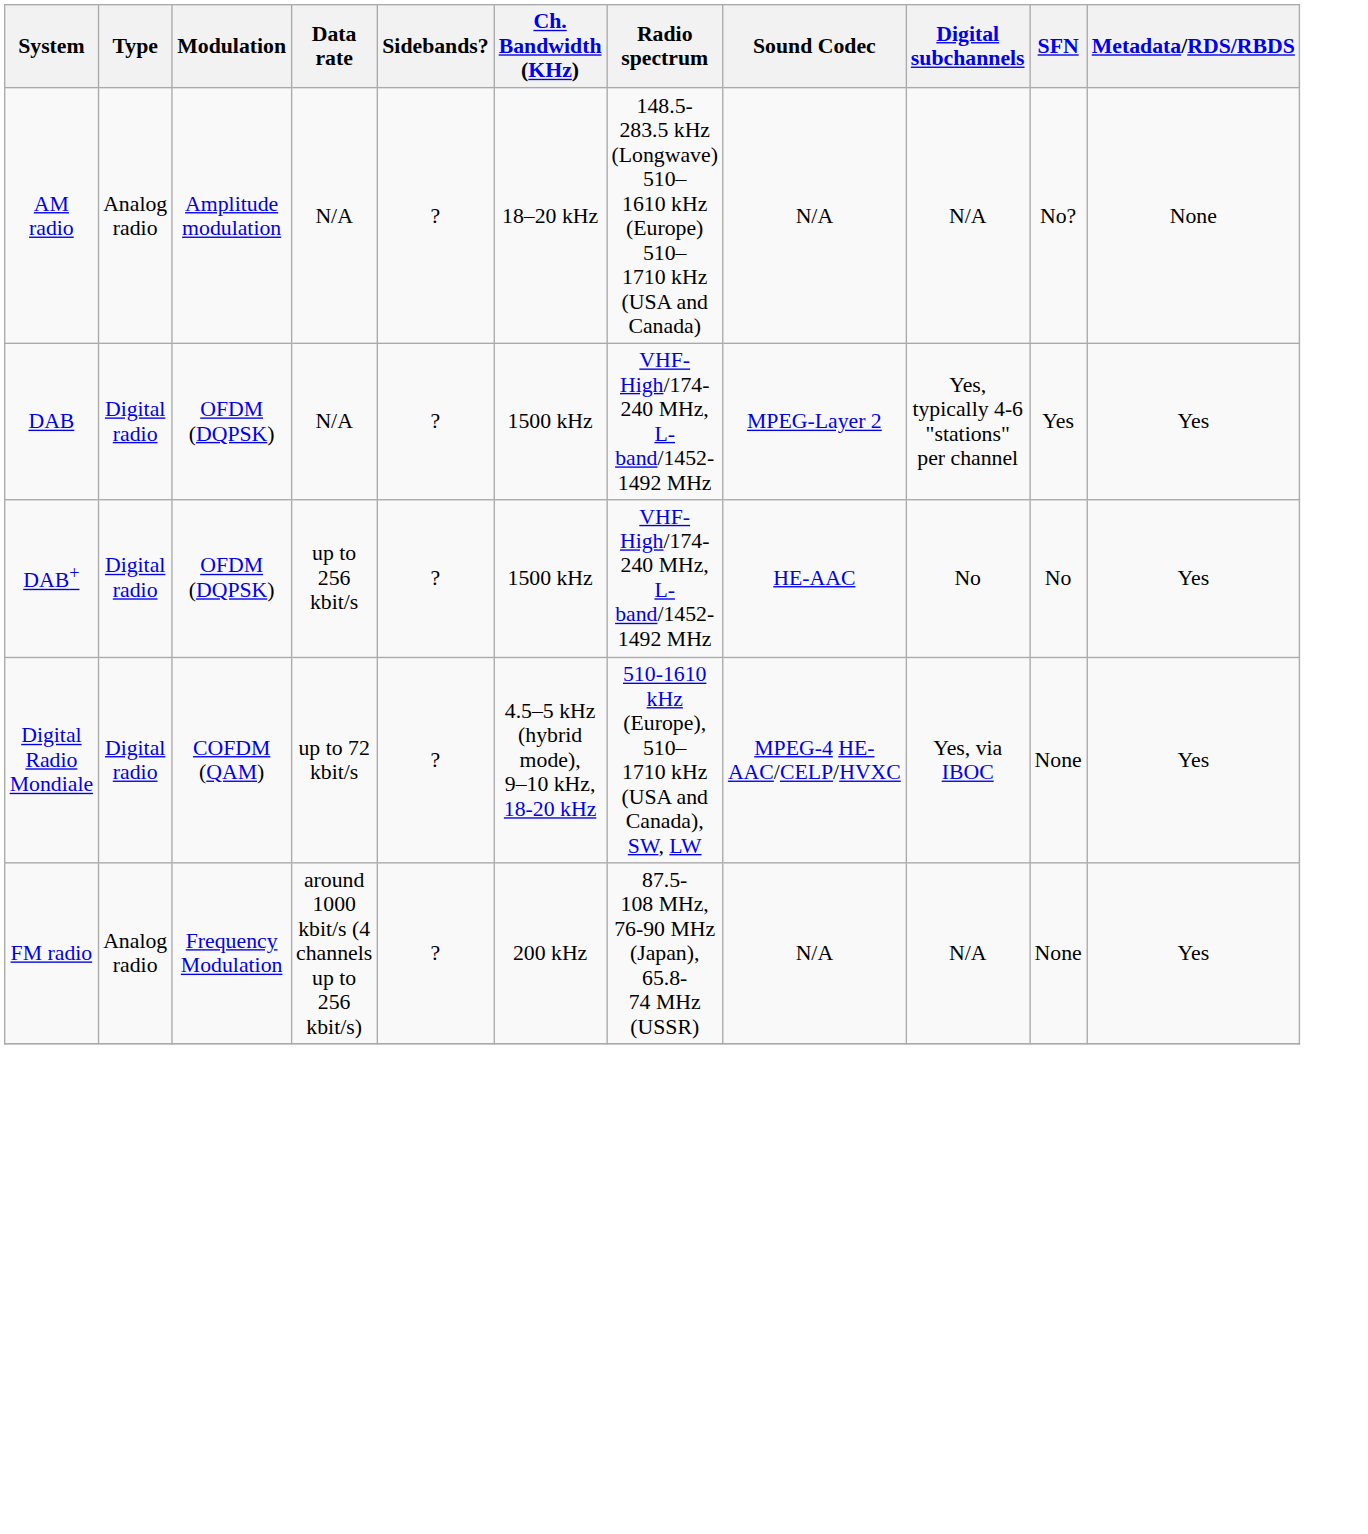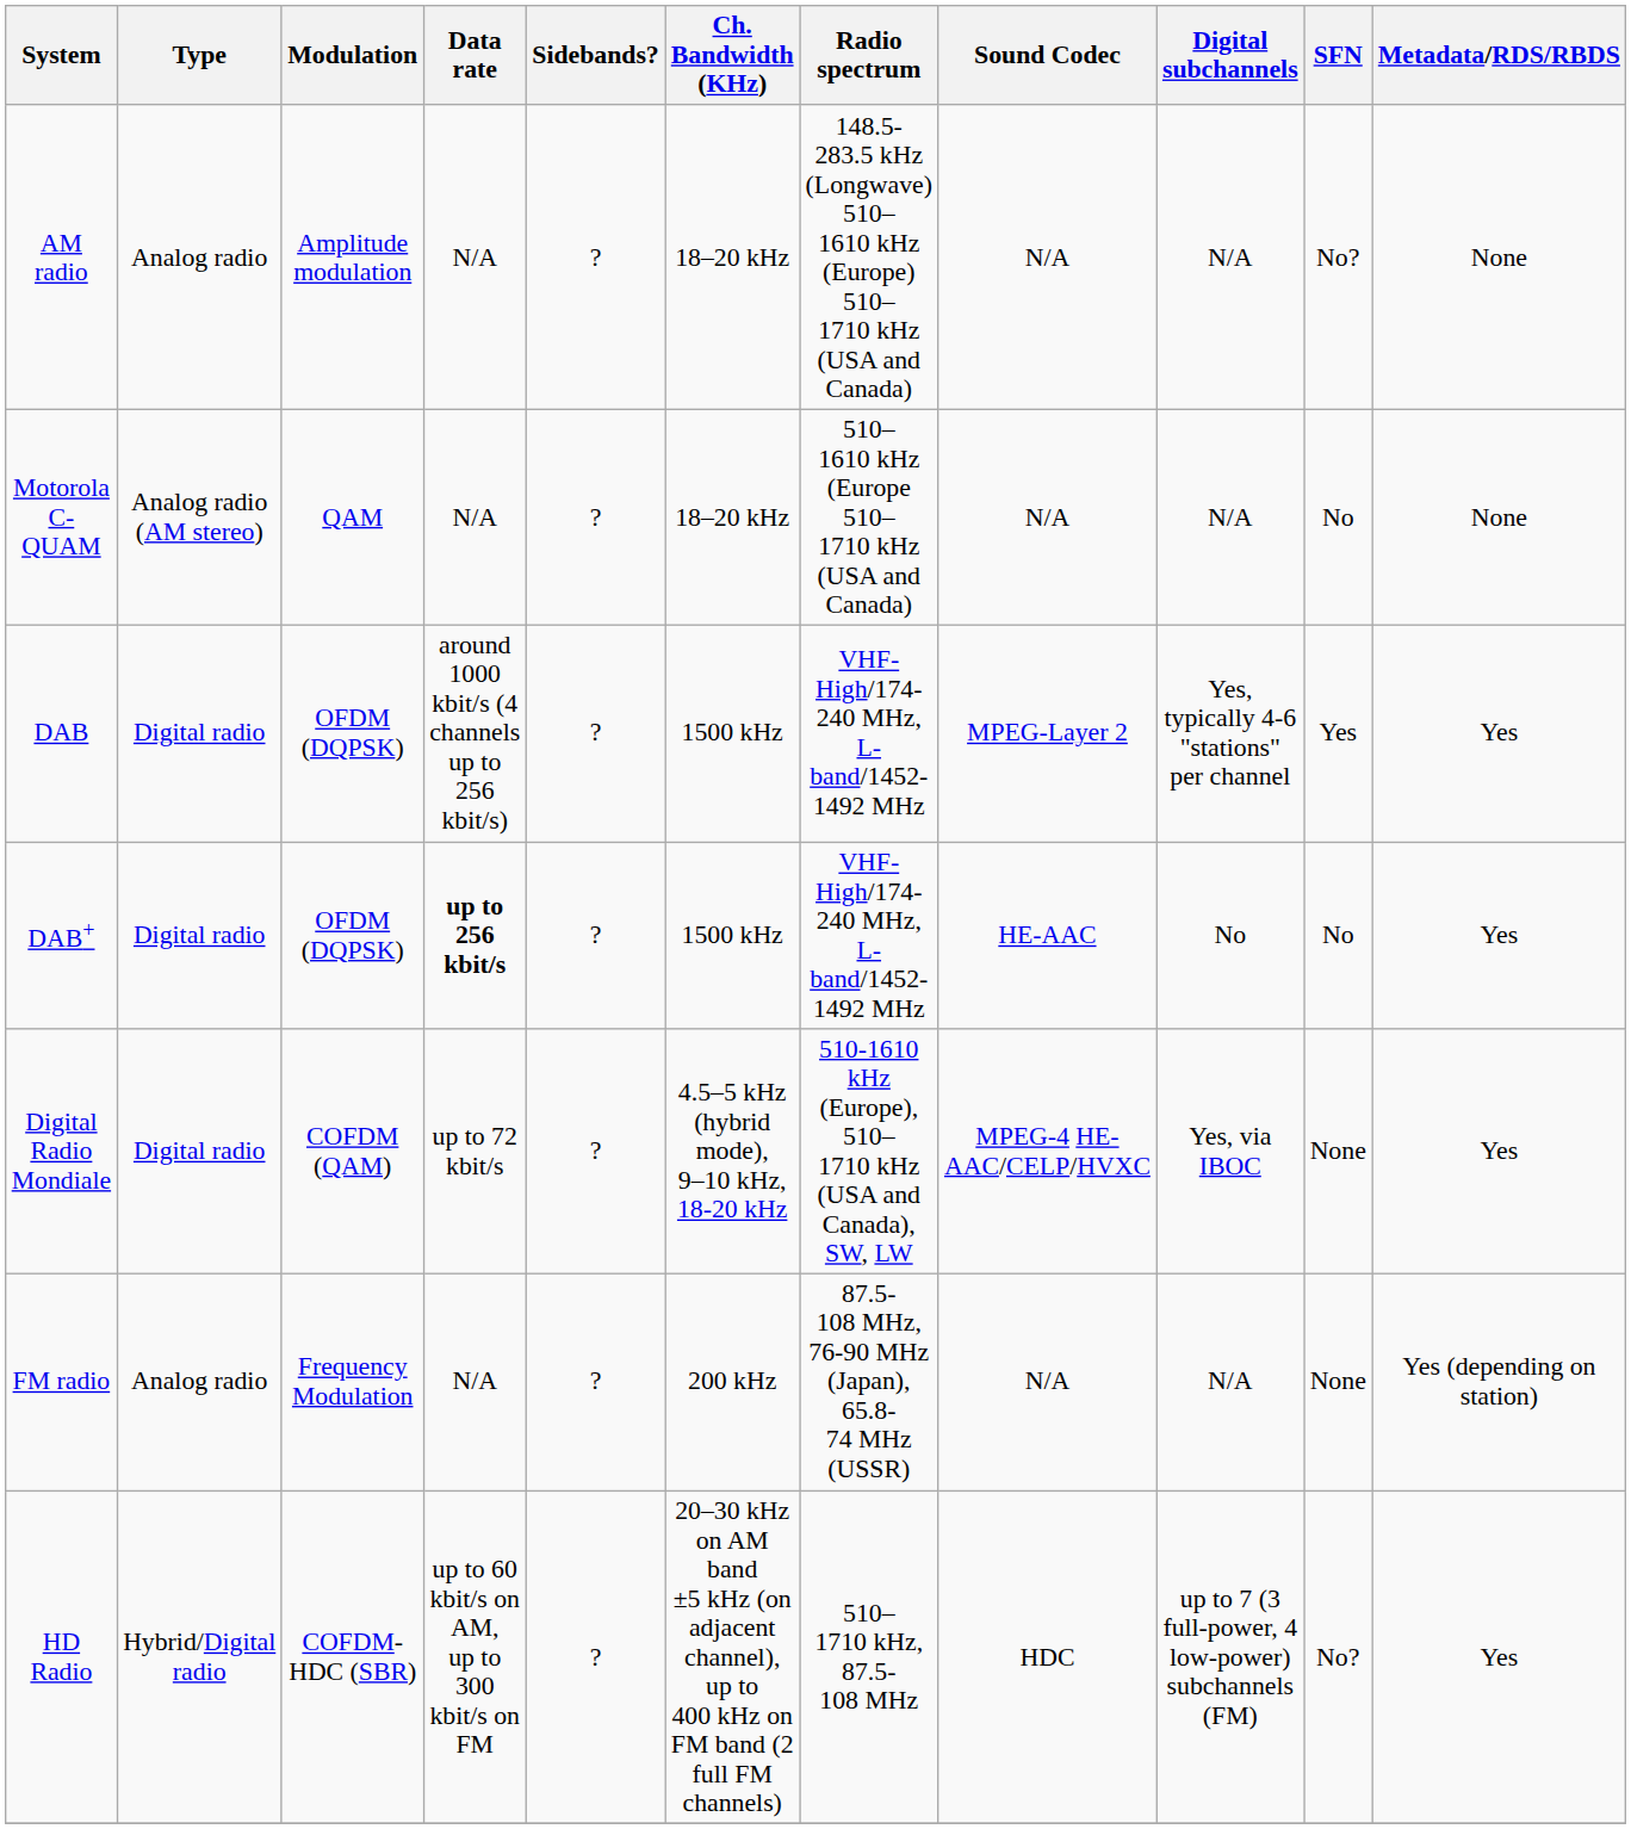 <table class="wikitable sortable" | border="1">
 <tr ---- style="background-color: rgb (170, 160, 150);">
 <th>System</th>
 <th>Type</th>
 <th>Modulation</th>
 <th>Data rate</th>
 <th>Sidebands?</th>
 <th><a href='#'>Ch.</a> <a href='#'>Bandwidth</a> (<a href='#'>KHz</a>)</th>
 <th>Radio spectrum</th>
 <th>Sound Codec</th>
 <th><a href='#'>Digital subchannels</a></th>
 <th><a href='#'>SFN</a></th>
 <th><a href='#'>Metadata</a>/<a href='#'>RDS/RBDS</a></th>
 </tr>
 <tr ---- align="center">
 <td align="center"><a href='#'>AM radio</a></td>
 <td>Analog radio</td>
 <td><a href='#'>Amplitude modulation</a></td>
 <td>N/A</td>
 <td>?</td>
 <td>18–20 kHz</td>
 <td>148.5-283.5 kHz (Longwave)<br>510–1610 kHz (Europe)<br>510–1710 kHz (USA and Canada)</td>
 <td>N/A</td>
 <td>N/A</td>
 <td>No?</td>
 <td>None</td>
 </tr>
 <tr ---- align="center">
+<td align="center"><a href='#'>Motorola</a> <a href='#'>C-QUAM</a></td>
+<td>Analog radio (<a href='#'>AM stereo</a>)</td>
+<td><a href='#'>QAM</a></td>
+<td>N/A</td>
+<td>?</td>
+<td>18–20 kHz</td>
+<td>510–1610 kHz (Europe <br>510–1710 kHz (USA and Canada)</td>
+<td>N/A</td>
+<td>N/A</td>
+<td>No</td>
+<td>None</td>
+</tr>
+<tr ---- align="center">
 <td align="center"><a href='#'>DAB</a></td>
 <td><a href='#'>Digital radio</a></td>
 <td><a href='#'>OFDM</a> (<a href='#'>DQPSK</a>)</td>
-<td>N/A</td>
+<td>around 1000 kbit/s (4 channels up to 256 kbit/s)</td>
 <td>?</td>
 <td>1500 kHz</td>
 <td><a href='#'>VHF-High</a>/174-240 MHz,<br><a href='#'>L-band</a>/1452-1492 MHz</td>
 <td><a href='#'>MPEG-Layer 2</a></td>
 <td>Yes, typically 4-6 "stations" per channel</td>
 <td>Yes</td>
 <td>Yes</td>
 </tr>
 <tr ---- align="center">
 <td align="center"><a href='#'>DAB<sup>+</sup></a></td>
 <td><a href='#'>Digital radio</a></td>
 <td><a href='#'>OFDM</a> (<a href='#'>DQPSK</a>)</td>
-<td>up to 256 kbit/s</td>
+<td><strong>up to 256 kbit/s</strong></td>
 <td>?</td>
 <td>1500 kHz</td>
 <td><a href='#'>VHF-High</a>/174-240 MHz,<br><a href='#'>L-band</a>/1452-1492 MHz</td>
 <td><a href='#'>HE-AAC</a></td>
 <td>No</td>
 <td>No</td>
 <td>Yes</td>
 </tr>
 <tr ---- align="center">
 <td align="center"><a href='#'>Digital Radio Mondiale</a></td>
 <td><a href='#'>Digital radio</a></td>
 <td><a href='#'>COFDM</a> (<a href='#'>QAM</a>)</td>
 <td>up to 72 kbit/s</td>
 <td>?</td>
 <td>4.5–5 kHz (hybrid mode),<br>9–10 kHz,<br><a href='#'>18-20 kHz</a></td>
 <td><a href='#'>510-1610 kHz</a> (Europe),<br>510–1710 kHz (USA and Canada),<br><a href='#'>SW</a>, <a href='#'>LW</a></td>
 <td><a href='#'>MPEG-4</a> <a href='#'>HE-AAC</a>/<a href='#'>CELP</a>/<a href='#'>HVXC</a></td>
 <td>Yes, via <a href='#'>IBOC</a></td>
 <td>None</td>
 <td>Yes</td>
 </tr>
 <tr ---- align="center">
 <td align="center"><a href='#'>FM radio</a></td>
 <td>Analog radio</td>
 <td><a href='#'>Frequency Modulation</a></td>
-<td>around 1000 kbit/s (4 channels up to 256 kbit/s)</td>
+<td>N/A</td>
 <td>?</td>
 <td>200 kHz</td>
 <td>87.5-108 MHz,<br>76-90 MHz (Japan),<br>65.8-74 MHz (USSR)</td>
 <td>N/A</td>
 <td>N/A</td>
 <td>None</td>
+<td>Yes (depending on station)</td>
+</tr>
+<tr ---- align="center">
+<td align="center"><a href='#'>HD Radio</a></td>
+<td>Hybrid/<a href='#'>Digital radio</a></td>
+<td><a href='#'>COFDM</a>-HDC (<a href='#'>SBR</a>)</td>
+<td>up to 60 kbit/s on AM,<br>up to 300 kbit/s on FM</td>
+<td>?</td>
+<td>20–30 kHz on AM band ±5 kHz (on adjacent channel),<br>up to 400 kHz on FM band (2 full FM channels)</td>
+<td>510–1710 kHz, <br>87.5-108 MHz</td>
+<td>HDC</td>
+<td>up to 7 (3 full-power, 4 low-power) subchannels (FM)</td>
+<td>No?</td>
 <td>Yes</td>
 </tr>
 <tr ---- align="center">
 </tr>
 </table>
